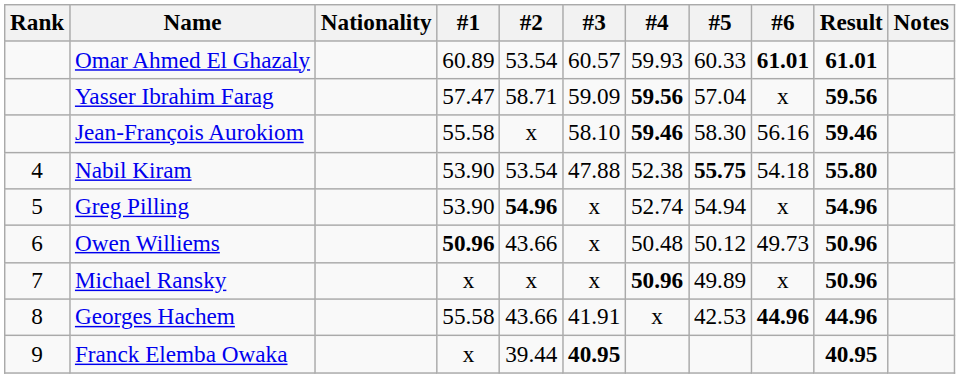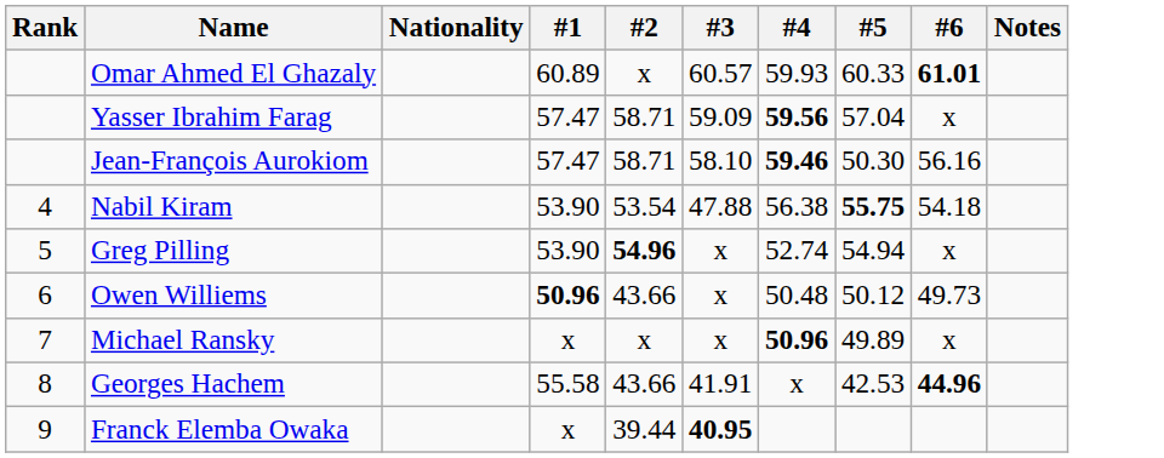 <table class="wikitable sortable" style="text-align:center">
 <tr>
 <th>Rank</th>
 <th>Name</th>
 <th>Nationality</th>
 <th>#1</th>
 <th>#2</th>
 <th>#3</th>
 <th>#4</th>
 <th>#5</th>
 <th>#6</th>
-<th>Result</th>
 <th>Notes</th>
 </tr>
 <tr>
 <td></td>
 <td align=left><a href='#'>Omar Ahmed El Ghazaly</a></td>
 <td align=left></td>
 <td>60.89</td>
-<td>53.54</td>
+<td>x</td>
 <td>60.57</td>
 <td>59.93</td>
 <td>60.33</td>
-<td><strong>61.01</strong></td>
 <td><strong>61.01</strong></td>
 <td></td>
 </tr>
 <tr>
 <td></td>
 <td align=left><a href='#'>Yasser Ibrahim Farag</a></td>
 <td align=left></td>
 <td>57.47</td>
 <td>58.71</td>
 <td>59.09</td>
 <td><strong>59.56</strong></td>
 <td>57.04</td>
 <td>x</td>
-<td><strong>59.56</strong></td>
 <td></td>
 </tr>
 <tr>
 <td></td>
 <td align=left><a href='#'>Jean-François Aurokiom</a></td>
 <td align=left></td>
-<td>55.58</td>
-<td>x</td>
+<td>57.47</td>
+<td>58.71</td>
 <td>58.10</td>
 <td><strong>59.46</strong></td>
-<td>58.30</td>
+<td>50.30</td>
 <td>56.16</td>
-<td><strong>59.46</strong></td>
 <td></td>
 </tr>
 <tr>
 <td>4</td>
 <td align=left><a href='#'>Nabil Kiram</a></td>
 <td align=left></td>
 <td>53.90</td>
 <td>53.54</td>
 <td>47.88</td>
-<td>52.38</td>
+<td>56.38</td>
 <td><strong>55.75</strong></td>
 <td>54.18</td>
-<td><strong>55.80</strong></td>
 <td></td>
 </tr>
 <tr>
 <td>5</td>
 <td align=left><a href='#'>Greg Pilling</a></td>
 <td align=left></td>
 <td>53.90</td>
 <td><strong>54.96</strong></td>
 <td>x</td>
 <td>52.74</td>
 <td>54.94</td>
 <td>x</td>
-<td><strong>54.96</strong></td>
 <td></td>
 </tr>
 <tr>
 <td>6</td>
 <td align=left><a href='#'>Owen Williems</a></td>
 <td align=left></td>
 <td><strong>50.96</strong></td>
 <td>43.66</td>
 <td>x</td>
 <td>50.48</td>
 <td>50.12</td>
 <td>49.73</td>
-<td><strong>50.96</strong></td>
 <td></td>
 </tr>
 <tr>
 <td>7</td>
 <td align=left><a href='#'>Michael Ransky</a></td>
 <td align=left></td>
 <td>x</td>
 <td>x</td>
 <td>x</td>
 <td><strong>50.96</strong></td>
 <td>49.89</td>
 <td>x</td>
-<td><strong>50.96</strong></td>
 <td></td>
 </tr>
 <tr>
 <td>8</td>
 <td align=left><a href='#'>Georges Hachem</a></td>
 <td align=left></td>
 <td>55.58</td>
 <td>43.66</td>
 <td>41.91</td>
 <td>x</td>
 <td>42.53</td>
-<td><strong>44.96</strong></td>
 <td><strong>44.96</strong></td>
 <td></td>
 </tr>
 <tr>
 <td>9</td>
 <td align=left><a href='#'>Franck Elemba Owaka</a></td>
 <td align=left></td>
 <td>x</td>
 <td>39.44</td>
 <td><strong>40.95</strong></td>
 <td></td>
 <td></td>
 <td></td>
-<td><strong>40.95</strong></td>
 <td></td>
 </tr>
 </table>
